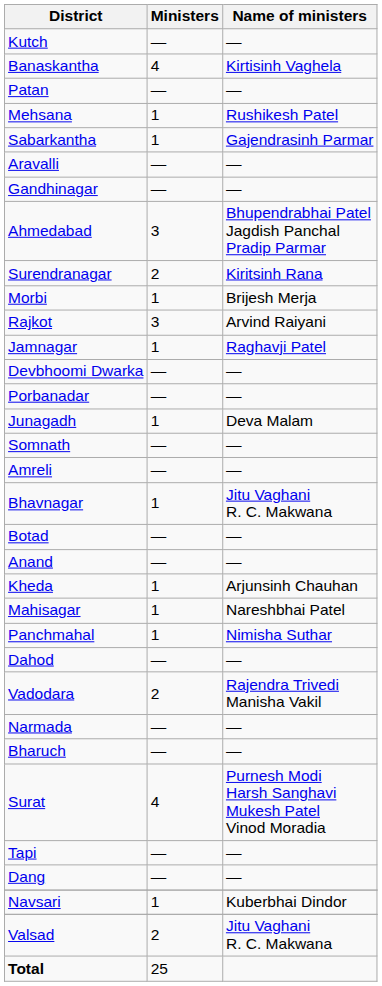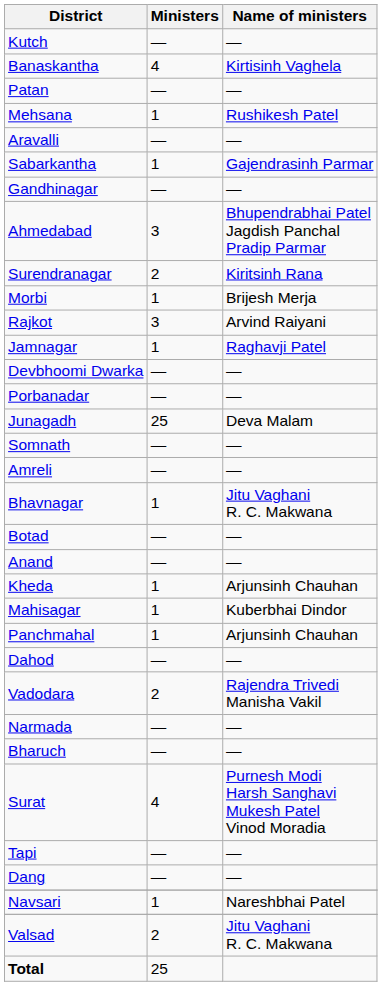 <table class="wikitable sortable">
 <tr>
 <th>District</th>
 <th>Ministers</th>
 <th>Name of ministers</th>
 </tr>
 <tr>
 <td><a href='#'>Kutch</a></td>
 <td>—</td>
 <td>—</td>
 </tr>
 <tr>
 <td><a href='#'>Banaskantha</a></td>
 <td>4</td>
 <td><a href='#'>Kirtisinh Vaghela</a></td>
 </tr>
 <tr>
 <td><a href='#'>Patan</a></td>
 <td>—</td>
 <td>—</td>
 </tr>
 <tr>
 <td><a href='#'>Mehsana</a></td>
 <td>1</td>
 <td><a href='#'>Rushikesh Patel</a></td>
 </tr>
 <tr>
+<td><a href='#'>Aravalli</a></td>
+<td>—</td>
+<td>—</td>
+</tr>
+<tr>
 <td><a href='#'>Sabarkantha</a></td>
 <td>1</td>
 <td><a href='#'>Gajendrasinh Parmar</a></td>
-</tr>
-<tr>
-<td><a href='#'>Aravalli</a></td>
-<td>—</td>
-<td>—</td>
 </tr>
 <tr>
 <td><a href='#'>Gandhinagar</a></td>
 <td>—</td>
 <td>—</td>
 </tr>
 <tr>
 <td><a href='#'>Ahmedabad</a></td>
 <td>3</td>
 <td><a href='#'>Bhupendrabhai Patel</a><br>Jagdish Panchal<br><a href='#'>Pradip Parmar</a></td>
 </tr>
 <tr>
 <td><a href='#'>Surendranagar</a></td>
 <td>2</td>
 <td><a href='#'>Kiritsinh Rana</a></td>
 </tr>
 <tr>
 <td><a href='#'>Morbi</a></td>
 <td>1</td>
 <td>Brijesh Merja</td>
 </tr>
 <tr>
 <td><a href='#'>Rajkot</a></td>
 <td>3</td>
 <td>Arvind Raiyani</td>
 </tr>
 <tr>
 <td><a href='#'>Jamnagar</a></td>
 <td>1</td>
 <td><a href='#'>Raghavji Patel</a></td>
 </tr>
 <tr>
 <td><a href='#'>Devbhoomi Dwarka</a></td>
 <td>—</td>
 <td>—</td>
 </tr>
 <tr>
 <td><a href='#'>Porbanadar</a></td>
 <td>—</td>
 <td>—</td>
 </tr>
 <tr>
 <td><a href='#'>Junagadh</a></td>
-<td>1</td>
+<td>25</td>
 <td>Deva Malam</td>
 </tr>
 <tr>
 <td><a href='#'>Somnath</a></td>
 <td>—</td>
 <td>—</td>
 </tr>
 <tr>
 <td><a href='#'>Amreli</a></td>
 <td>—</td>
 <td>—</td>
 </tr>
 <tr>
 <td><a href='#'>Bhavnagar</a></td>
 <td>1</td>
 <td><a href='#'>Jitu Vaghani</a><br>R. C. Makwana</td>
 </tr>
 <tr>
 <td><a href='#'>Botad</a></td>
 <td>—</td>
 <td>—</td>
 </tr>
 <tr>
 <td><a href='#'>Anand</a></td>
 <td>—</td>
 <td>—</td>
 </tr>
 <tr>
 <td><a href='#'>Kheda</a></td>
 <td>1</td>
 <td>Arjunsinh Chauhan</td>
 </tr>
 <tr>
 <td><a href='#'>Mahisagar</a></td>
 <td>1</td>
-<td>Nareshbhai Patel</td>
+<td>Kuberbhai Dindor</td>
 </tr>
 <tr>
 <td><a href='#'>Panchmahal</a></td>
 <td>1</td>
-<td><a href='#'>Nimisha Suthar</a></td>
+<td>Arjunsinh Chauhan</td>
 </tr>
 <tr>
 <td><a href='#'>Dahod</a></td>
 <td>—</td>
 <td>—</td>
 </tr>
 <tr>
 <td><a href='#'>Vadodara</a></td>
 <td>2</td>
 <td><a href='#'>Rajendra Trivedi</a><br>Manisha Vakil</td>
 </tr>
 <tr>
 <td><a href='#'>Narmada</a></td>
 <td>—</td>
 <td>—</td>
 </tr>
 <tr>
 <td><a href='#'>Bharuch</a></td>
 <td>—</td>
 <td>—</td>
 </tr>
 <tr>
 <td><a href='#'>Surat</a></td>
 <td>4</td>
 <td><a href='#'>Purnesh Modi</a><br><a href='#'>Harsh Sanghavi</a><br><a href='#'>Mukesh Patel</a><br>Vinod Moradia</td>
 </tr>
 <tr>
 <td><a href='#'>Tapi</a></td>
 <td>—</td>
 <td>—</td>
 </tr>
 <tr>
 <td><a href='#'>Dang</a></td>
 <td>—</td>
 <td>—</td>
 </tr>
 <tr>
 </tr>
 <tr>
 <td><a href='#'>Navsari</a></td>
 <td>1</td>
-<td>Kuberbhai Dindor</td>
+<td>Nareshbhai Patel</td>
 </tr>
 <tr>
 </tr>
 <tr>
 <td><a href='#'>Valsad</a></td>
 <td>2</td>
 <td><a href='#'>Jitu Vaghani</a><br>R. C. Makwana</td>
 </tr>
 <tr>
 <td><strong>Total</strong></td>
 <td>25</td>
 <td></td>
 </tr>
 </table>
